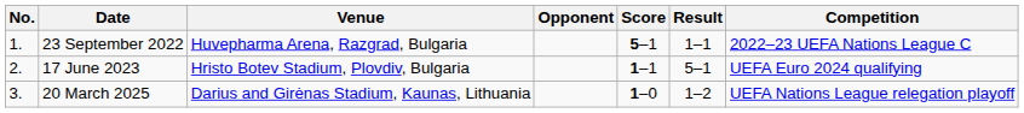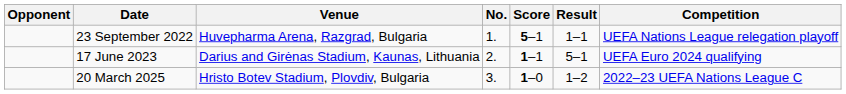 <table class="wikitable">
 <tr>
-<th>No.</th>
+<th>Opponent</th>
 <th>Date</th>
 <th>Venue</th>
-<th>Opponent</th>
+<th>No.</th>
 <th>Score</th>
 <th>Result</th>
 <th>Competition</th>
 </tr>
 <tr>
-<td>1.</td>
+<td></td>
 <td>23 September 2022</td>
 <td><a href='#'>Huvepharma Arena</a>, <a href='#'>Razgrad</a>, Bulgaria</td>
-<td></td>
+<td>1.</td>
 <td align="center"><strong>5</strong>–1</td>
 <td align="center">1–1</td>
-<td><a href='#'>2022–23 UEFA Nations League C</a></td>
+<td><a href='#'>UEFA Nations League relegation playoff</a></td>
 </tr>
 <tr>
+<td></td>
+<td>17 June 2023</td>
+<td><a href='#'>Darius and Girėnas Stadium</a>, <a href='#'>Kaunas</a>, Lithuania</td>
 <td>2.</td>
-<td>17 June 2023</td>
-<td><a href='#'>Hristo Botev Stadium</a>, <a href='#'>Plovdiv</a>, Bulgaria</td>
-<td></td>
 <td align="center"><strong>1</strong>–1</td>
 <td align="center">5–1</td>
 <td><a href='#'>UEFA Euro 2024 qualifying</a></td>
 </tr>
 <tr>
+<td></td>
+<td>20 March 2025</td>
+<td><a href='#'>Hristo Botev Stadium</a>, <a href='#'>Plovdiv</a>, Bulgaria</td>
 <td>3.</td>
-<td>20 March 2025</td>
-<td><a href='#'>Darius and Girėnas Stadium</a>, <a href='#'>Kaunas</a>, Lithuania</td>
-<td></td>
 <td align="center"><strong>1</strong>–0</td>
 <td style="text-align:center">1–2</td>
-<td><a href='#'>UEFA Nations League relegation playoff</a></td>
+<td><a href='#'>2022–23 UEFA Nations League C</a></td>
 </tr>
 </table>
